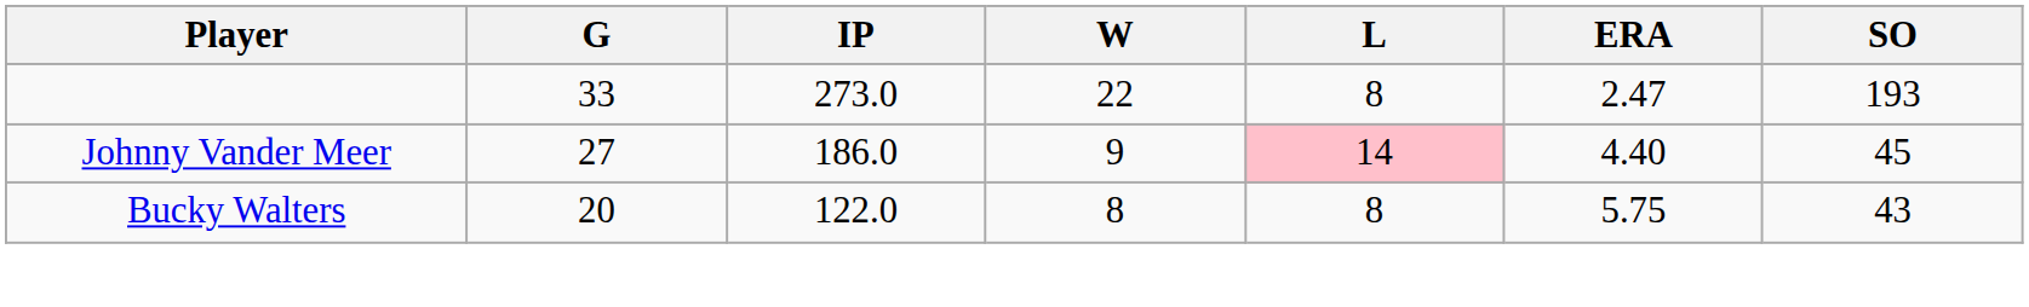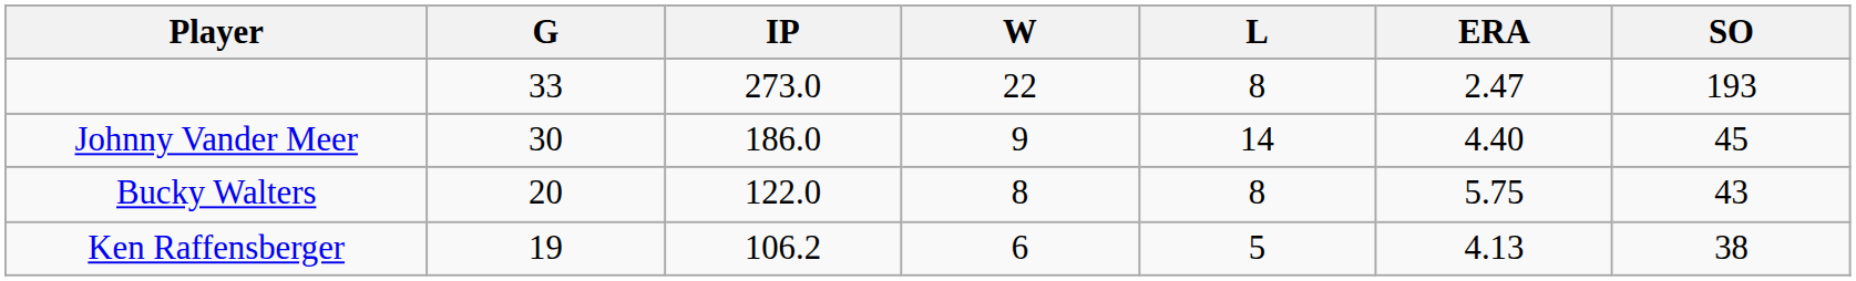 <table class="wikitable sortable">
 <tr>
 <th bgcolor="#DDDDFF" width="16%">Player</th>
 <th bgcolor="#DDDDFF" width="9%">G</th>
 <th bgcolor="#DDDDFF" width="9%">IP</th>
 <th bgcolor="#DDDDFF" width="9%">W</th>
 <th bgcolor="#DDDDFF" width="9%">L</th>
 <th bgcolor="#DDDDFF" width="9%">ERA</th>
 <th bgcolor="#DDDDFF" width="9%">SO</th>
 </tr>
 <tr align="center">
 <td></td>
 <td>33</td>
 <td>273.0</td>
 <td>22</td>
 <td>8</td>
 <td>2.47</td>
 <td>193</td>
 </tr>
 <tr align="center">
 <td><a href='#'>Johnny Vander Meer</a></td>
-<td>27</td>
+<td>30</td>
 <td>186.0</td>
 <td>9</td>
-<td style="background: pink;">14</td>
+<td>14</td>
 <td>4.40</td>
 <td>45</td>
 </tr>
 <tr align="center">
 <td><a href='#'>Bucky Walters</a></td>
 <td>20</td>
 <td>122.0</td>
 <td>8</td>
 <td>8</td>
 <td>5.75</td>
 <td>43</td>
 </tr>
+<tr align="center">
+<td><a href='#'>Ken Raffensberger</a></td>
+<td>19</td>
+<td>106.2</td>
+<td>6</td>
+<td>5</td>
+<td>4.13</td>
+<td>38</td>
+</tr>
 </table>
